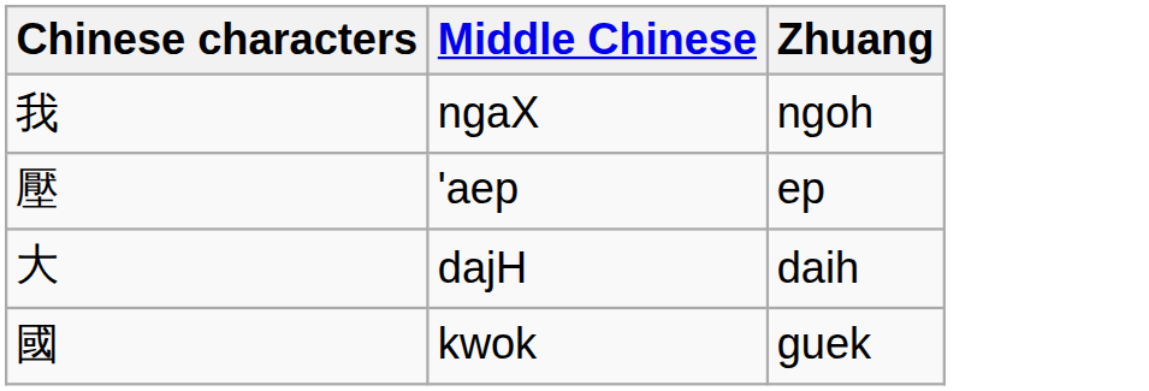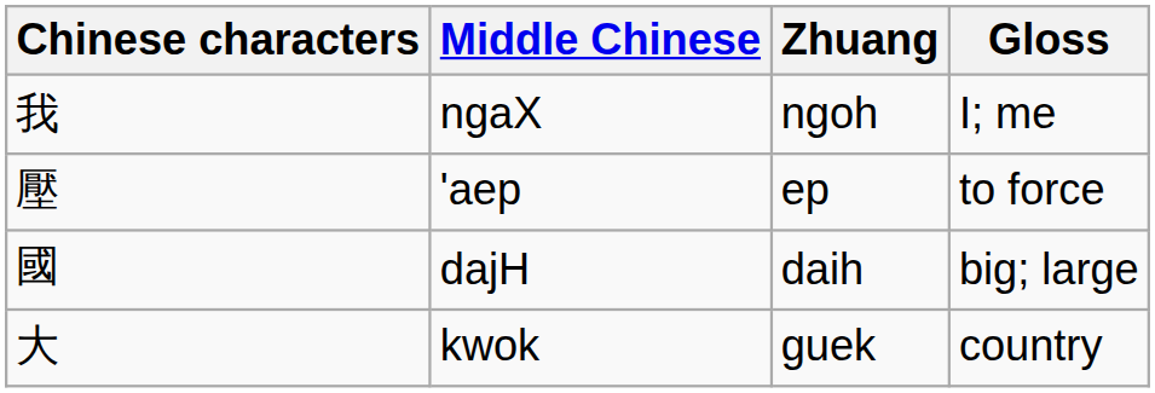 <table class="wikitable">
 <tr>
 <th>Chinese characters</th>
 <th><a href='#'>Middle Chinese</a></th>
 <th>Zhuang</th>
+<th>Gloss</th>
 </tr>
 <tr>
 <td>我</td>
 <td>ngaX</td>
 <td>ngoh</td>
+<td>I; me</td>
 </tr>
 <tr>
 <td>壓</td>
 <td>'aep</td>
 <td>ep</td>
+<td>to force</td>
+</tr>
+<tr>
+<td>國</td>
+<td>dajH</td>
+<td>daih</td>
+<td>big; large</td>
 </tr>
 <tr>
 <td>大</td>
-<td>dajH</td>
-<td>daih</td>
-</tr>
-<tr>
-<td>國</td>
 <td>kwok</td>
 <td>guek</td>
+<td>country</td>
 </tr>
 </table>
